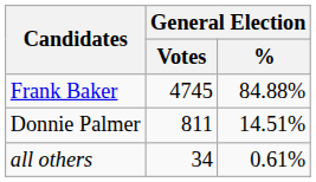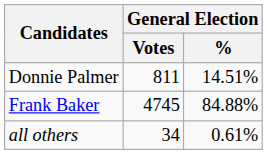 <table class=wikitable>
 <tr>
 <th colspan=1 rowspan=2><strong>Candidates</strong></th>
 <th colspan=2><strong>General Election</strong></th>
 </tr>
 <tr>
 <th>Votes</th>
 <th>%</th>
 </tr>
 <tr>
+<td>Donnie Palmer</td>
+<td align="right">811</td>
+<td align="right">14.51%</td>
+</tr>
+<tr>
 <td><a href='#'>Frank Baker</a></td>
 <td align="right">4745</td>
 <td align="right">84.88%</td>
-</tr>
-<tr>
-<td>Donnie Palmer</td>
-<td align="right">811</td>
-<td align="right">14.51%</td>
 </tr>
 <tr>
 <td><em>all others</em></td>
 <td align="right">34</td>
 <td align="right">0.61%</td>
 </tr>
 </table>
